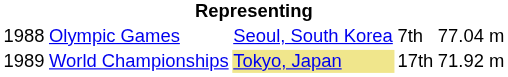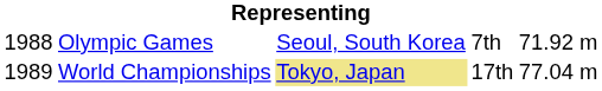 <table>
 <tr>
 <th colspan="5">Representing </th>
 </tr>
 <tr>
 <td>1988</td>
 <td><a href='#'>Olympic Games</a></td>
 <td><a href='#'>Seoul, South Korea</a></td>
 <td>7th</td>
-<td>77.04 m</td>
+<td>71.92 m</td>
 </tr>
 <tr>
 <td>1989</td>
 <td><a href='#'>World Championships</a></td>
 <td style="background: khaki;"><a href='#'>Tokyo, Japan</a></td>
 <td>17th</td>
-<td>71.92 m</td>
+<td>77.04 m</td>
 </tr>
 </table>
